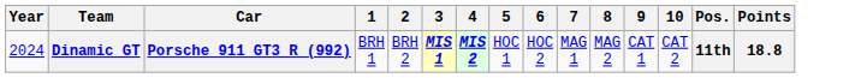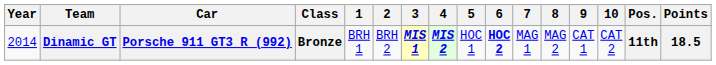 <table class="wikitable" border="1" style="text-align:center; font-size:90%;">
 <tr>
 <th>Year</th>
 <th>Team</th>
 <th>Car</th>
+<th>Class</th>
 <th>1</th>
 <th>2</th>
 <th>3</th>
 <th>4</th>
 <th>5</th>
 <th>6</th>
 <th>7</th>
 <th>8</th>
 <th>9</th>
 <th>10</th>
 <th>Pos.</th>
 <th>Points</th>
 </tr>
 <tr>
-<td><a href='#'>2024</a></td>
+<td><a href='#'>2014</a></td>
 <th><a href='#'>Dinamic GT</a></th>
 <th><a href='#'>Porsche 911 GT3 R (992)</a></th>
+<th>Bronze</th>
 <td><a href='#'>BRH<br>1</a></td>
 <td><a href='#'>BRH<br>2</a></td>
 <td style="background:#FFFFBF;"><strong><em><a href='#'>MIS<br>1</a></em></strong><br></td>
 <td style="background:#DFFFDF;"><strong><em><a href='#'>MIS<br>2</a></em><br></strong></td>
 <td><a href='#'>HOC<br>1</a></td>
-<td><a href='#'>HOC<br>2</a></td>
+<td><strong><a href='#'>HOC<br>2</a></strong></td>
 <td><a href='#'>MAG<br>1</a></td>
 <td><a href='#'>MAG<br>2</a></td>
 <td><a href='#'>CAT<br>1</a></td>
 <td><a href='#'>CAT<br>2</a></td>
 <th>11th</th>
-<th>18.8</th>
+<th>18.5</th>
 </tr>
 </table>
